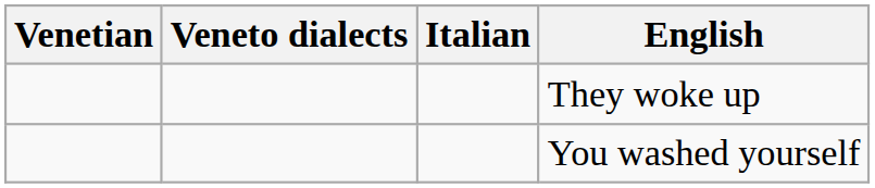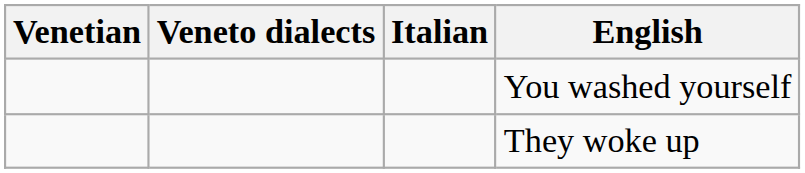 <table class=wikitable>
 <tr>
 <th>Venetian</th>
 <th>Veneto dialects</th>
 <th>Italian</th>
 <th>English</th>
 </tr>
 <tr>
 <td></td>
 <td></td>
 <td></td>
-<td>They woke up</td>
+<td>You washed yourself</td>
 </tr>
 <tr>
 <td></td>
 <td></td>
 <td></td>
-<td>You washed yourself</td>
+<td>They woke up</td>
 </tr>
 </table>
